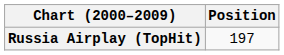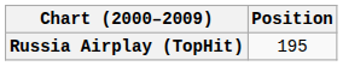 <table class="wikitable plainrowheaders" style="text-align:center">
 <tr>
 <th scope="col">Chart (2000–2009)</th>
 <th scope="col">Position</th>
 </tr>
 <tr>
 <th scope="row">Russia Airplay (TopHit)</th>
-<td>197</td>
+<td>195</td>
 </tr>
 </table>
